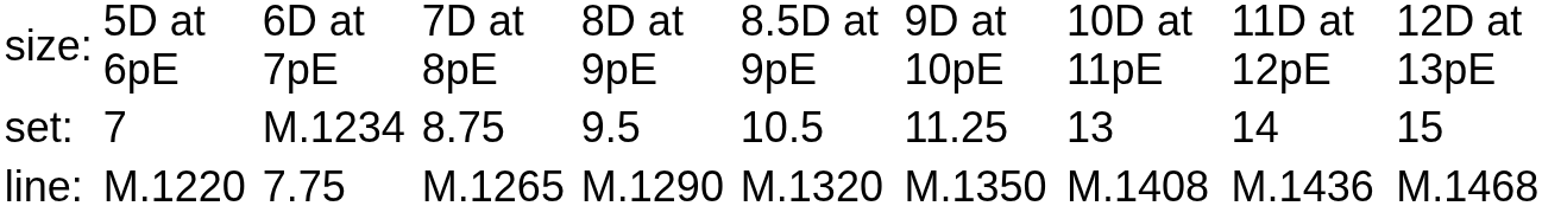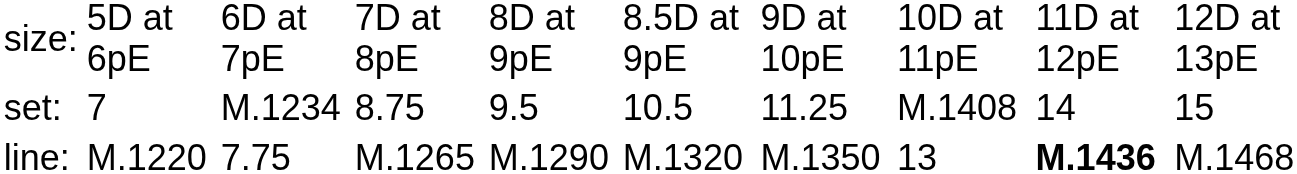 <table style="margin-left:40px;">
 <tr>
 <td>size:</td>
 <td>5D at 6pE</td>
 <td>6D at 7pE</td>
 <td>7D at 8pE</td>
 <td>8D at 9pE</td>
 <td>8.5D at 9pE</td>
 <td>9D at 10pE</td>
 <td>10D at 11pE</td>
 <td>11D at 12pE</td>
 <td>12D at 13pE</td>
 </tr>
 <tr>
 <td>set:</td>
 <td>7</td>
 <td>M.1234</td>
 <td>8.75</td>
 <td>9.5</td>
 <td>10.5</td>
 <td>11.25</td>
-<td>13</td>
+<td>M.1408</td>
 <td>14</td>
 <td>15</td>
 </tr>
 <tr>
 <td>line:</td>
 <td>M.1220</td>
 <td>7.75</td>
 <td>M.1265</td>
 <td>M.1290</td>
 <td>M.1320</td>
 <td>M.1350</td>
-<td>M.1408</td>
-<td>M.1436</td>
+<td>13</td>
+<td><strong>M.1436</strong></td>
 <td>M.1468</td>
 </tr>
 </table>
